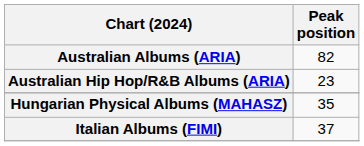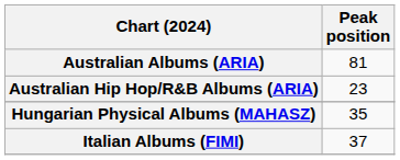 <table class="wikitable sortable plainrowheaders" style="text-align:center">
 <tr>
 <th scope="col">Chart (2024)</th>
 <th scope="col">Peak<br>position</th>
 </tr>
 <tr>
 <th scope="row">Australian Albums (<a href='#'>ARIA</a>)</th>
-<td>82</td>
+<td>81</td>
 </tr>
 <tr>
 <th scope="row">Australian Hip Hop/R&B Albums (<a href='#'>ARIA</a>)</th>
 <td>23</td>
 </tr>
 <tr>
 </tr>
 <tr>
 </tr>
 <tr>
 </tr>
 <tr>
 </tr>
 <tr>
 </tr>
 <tr>
 </tr>
 <tr>
 <th scope="row">Hungarian Physical Albums (<a href='#'>MAHASZ</a>)</th>
 <td>35</td>
 </tr>
 <tr>
 <th scope="row">Italian Albums (<a href='#'>FIMI</a>)</th>
 <td>37</td>
 </tr>
 <tr>
 </tr>
 <tr>
 </tr>
 <tr>
 </tr>
 <tr>
 </tr>
 <tr>
 </tr>
 <tr>
 </tr>
 <tr>
 </tr>
 <tr>
 </tr>
 <tr>
 </tr>
 <tr>
 </tr>
 <tr>
 </tr>
 </table>
